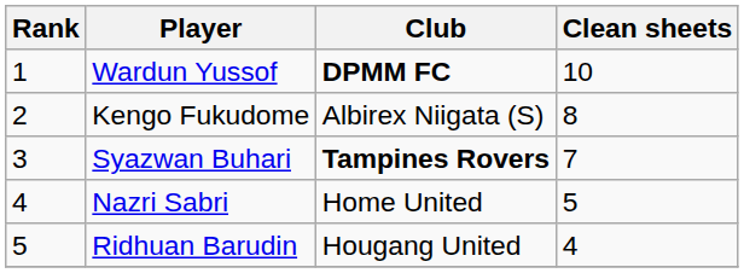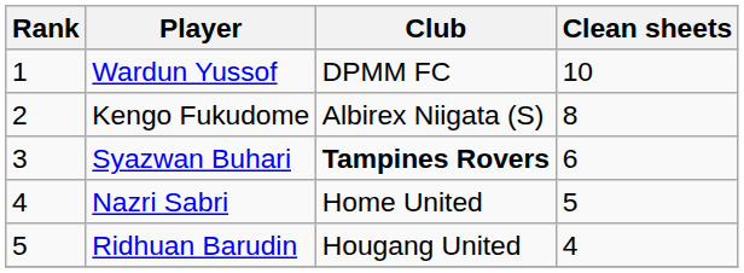 <table class="wikitable plainrowheaders sortable" style="font-size:95%">
 <tr>
 <th>Rank</th>
 <th>Player</th>
 <th>Club</th>
 <th>Clean sheets</th>
 </tr>
 <tr>
 <td>1</td>
 <td align="left"> <a href='#'>Wardun Yussof</a></td>
-<td align="left"><strong>DPMM FC</strong></td>
+<td align="left">DPMM FC</td>
 <td>10</td>
 </tr>
 <tr>
 <td>2</td>
 <td align="left"> Kengo Fukudome</td>
 <td align="left">Albirex Niigata (S)</td>
 <td>8</td>
 </tr>
 <tr>
 <td>3</td>
 <td align="left"> <a href='#'>Syazwan Buhari</a></td>
 <td align="left"><strong>Tampines Rovers</strong></td>
-<td>7</td>
+<td>6</td>
 </tr>
 <tr>
 <td>4</td>
 <td align="left"> <a href='#'>Nazri Sabri</a></td>
 <td align="left">Home United</td>
 <td>5</td>
 </tr>
 <tr>
 <td>5</td>
 <td align="left"> <a href='#'>Ridhuan Barudin</a></td>
 <td align="left">Hougang United</td>
 <td>4</td>
 </tr>
 <tr>
 </tr>
 </table>
